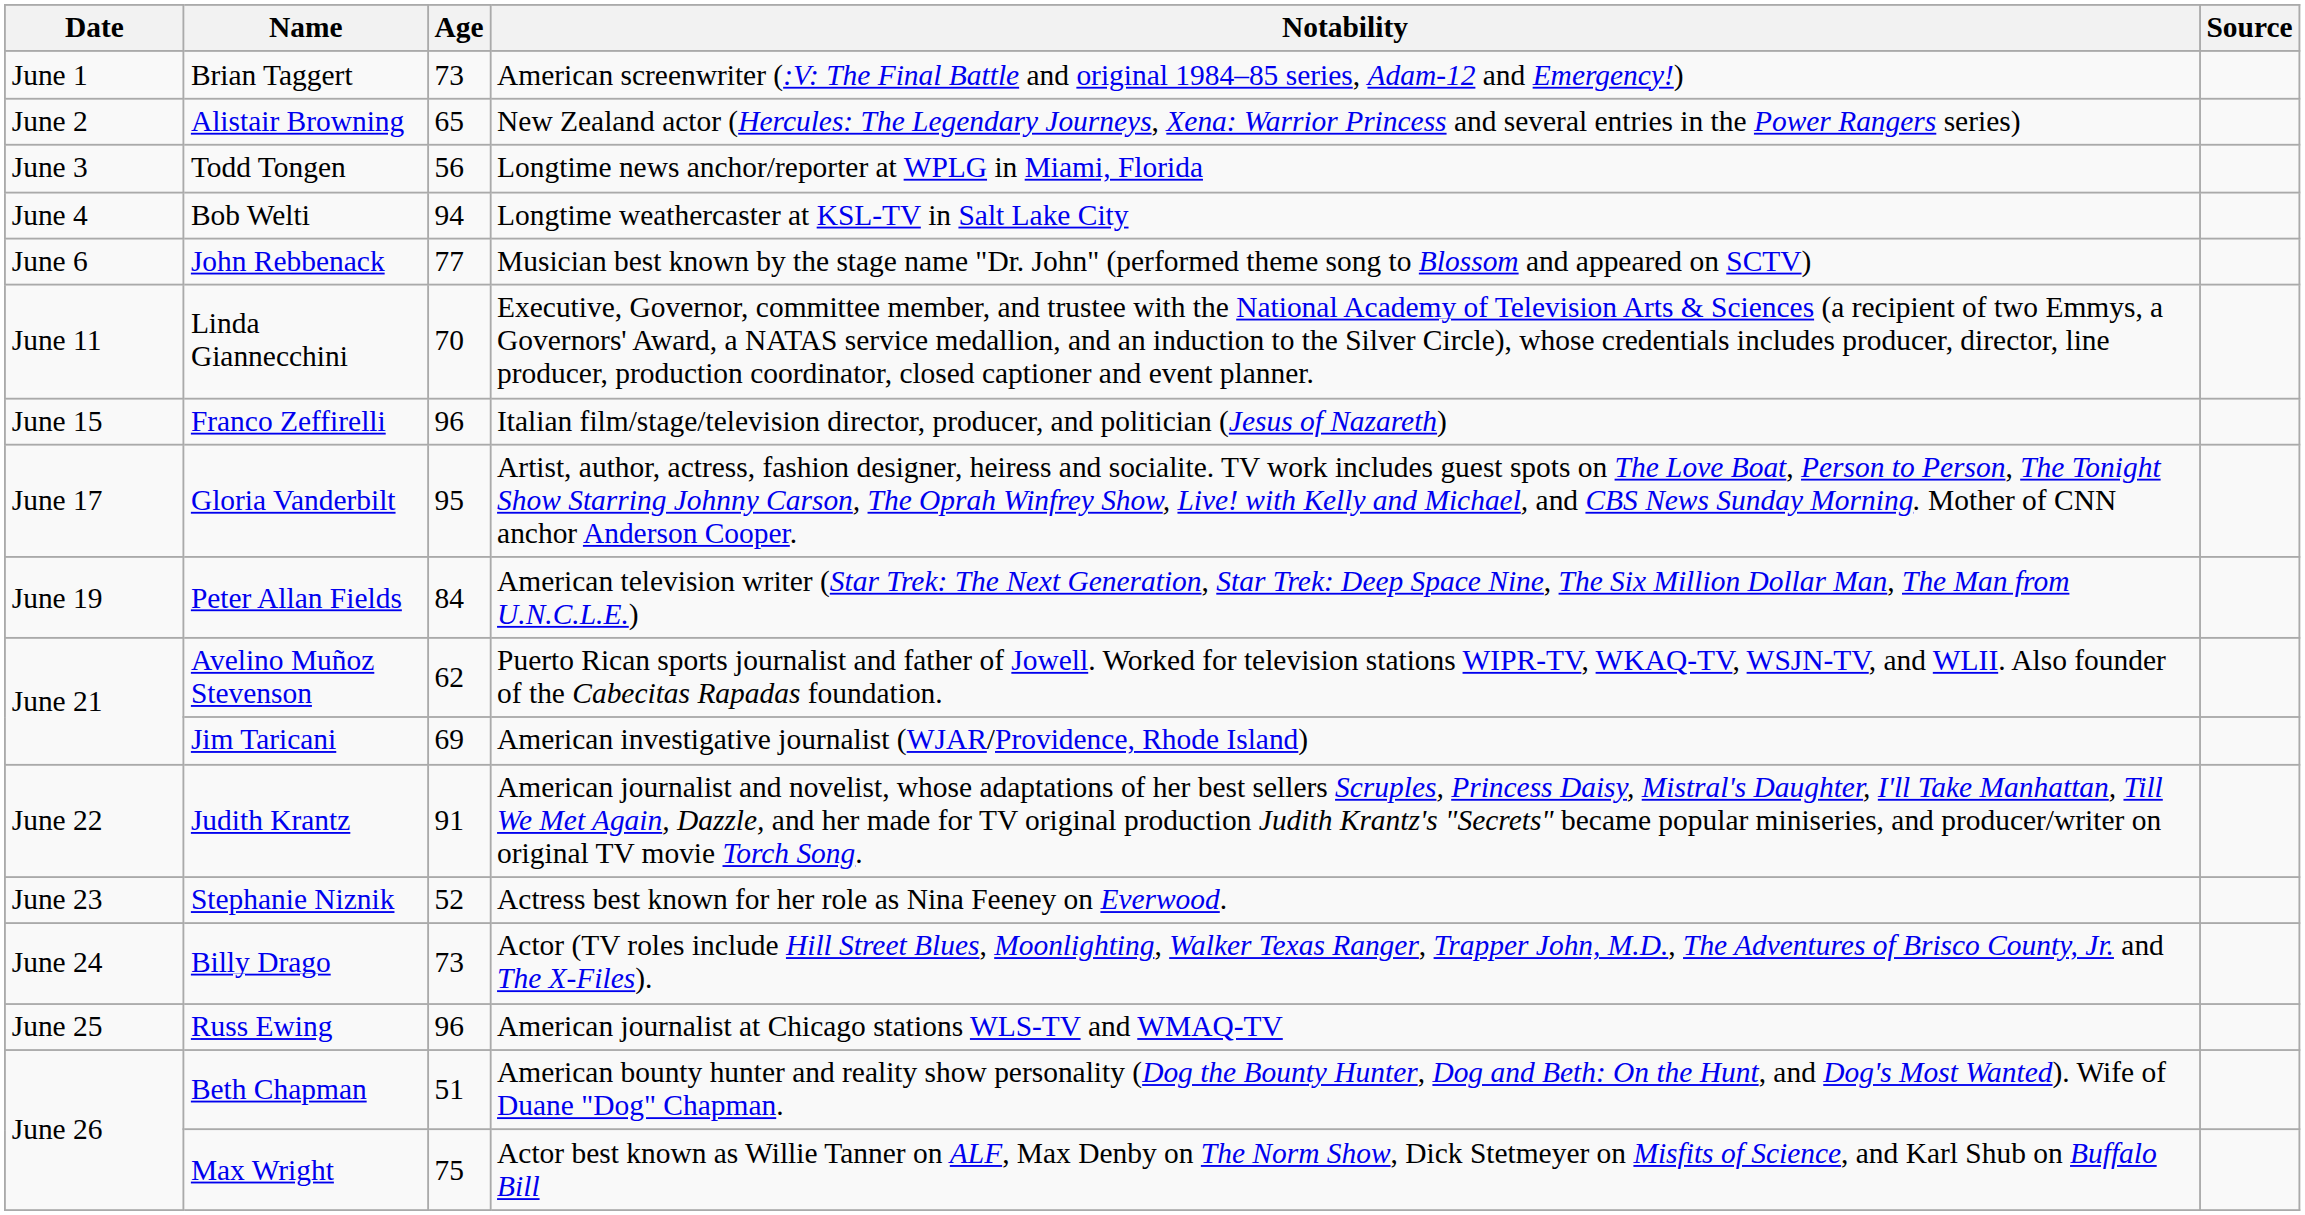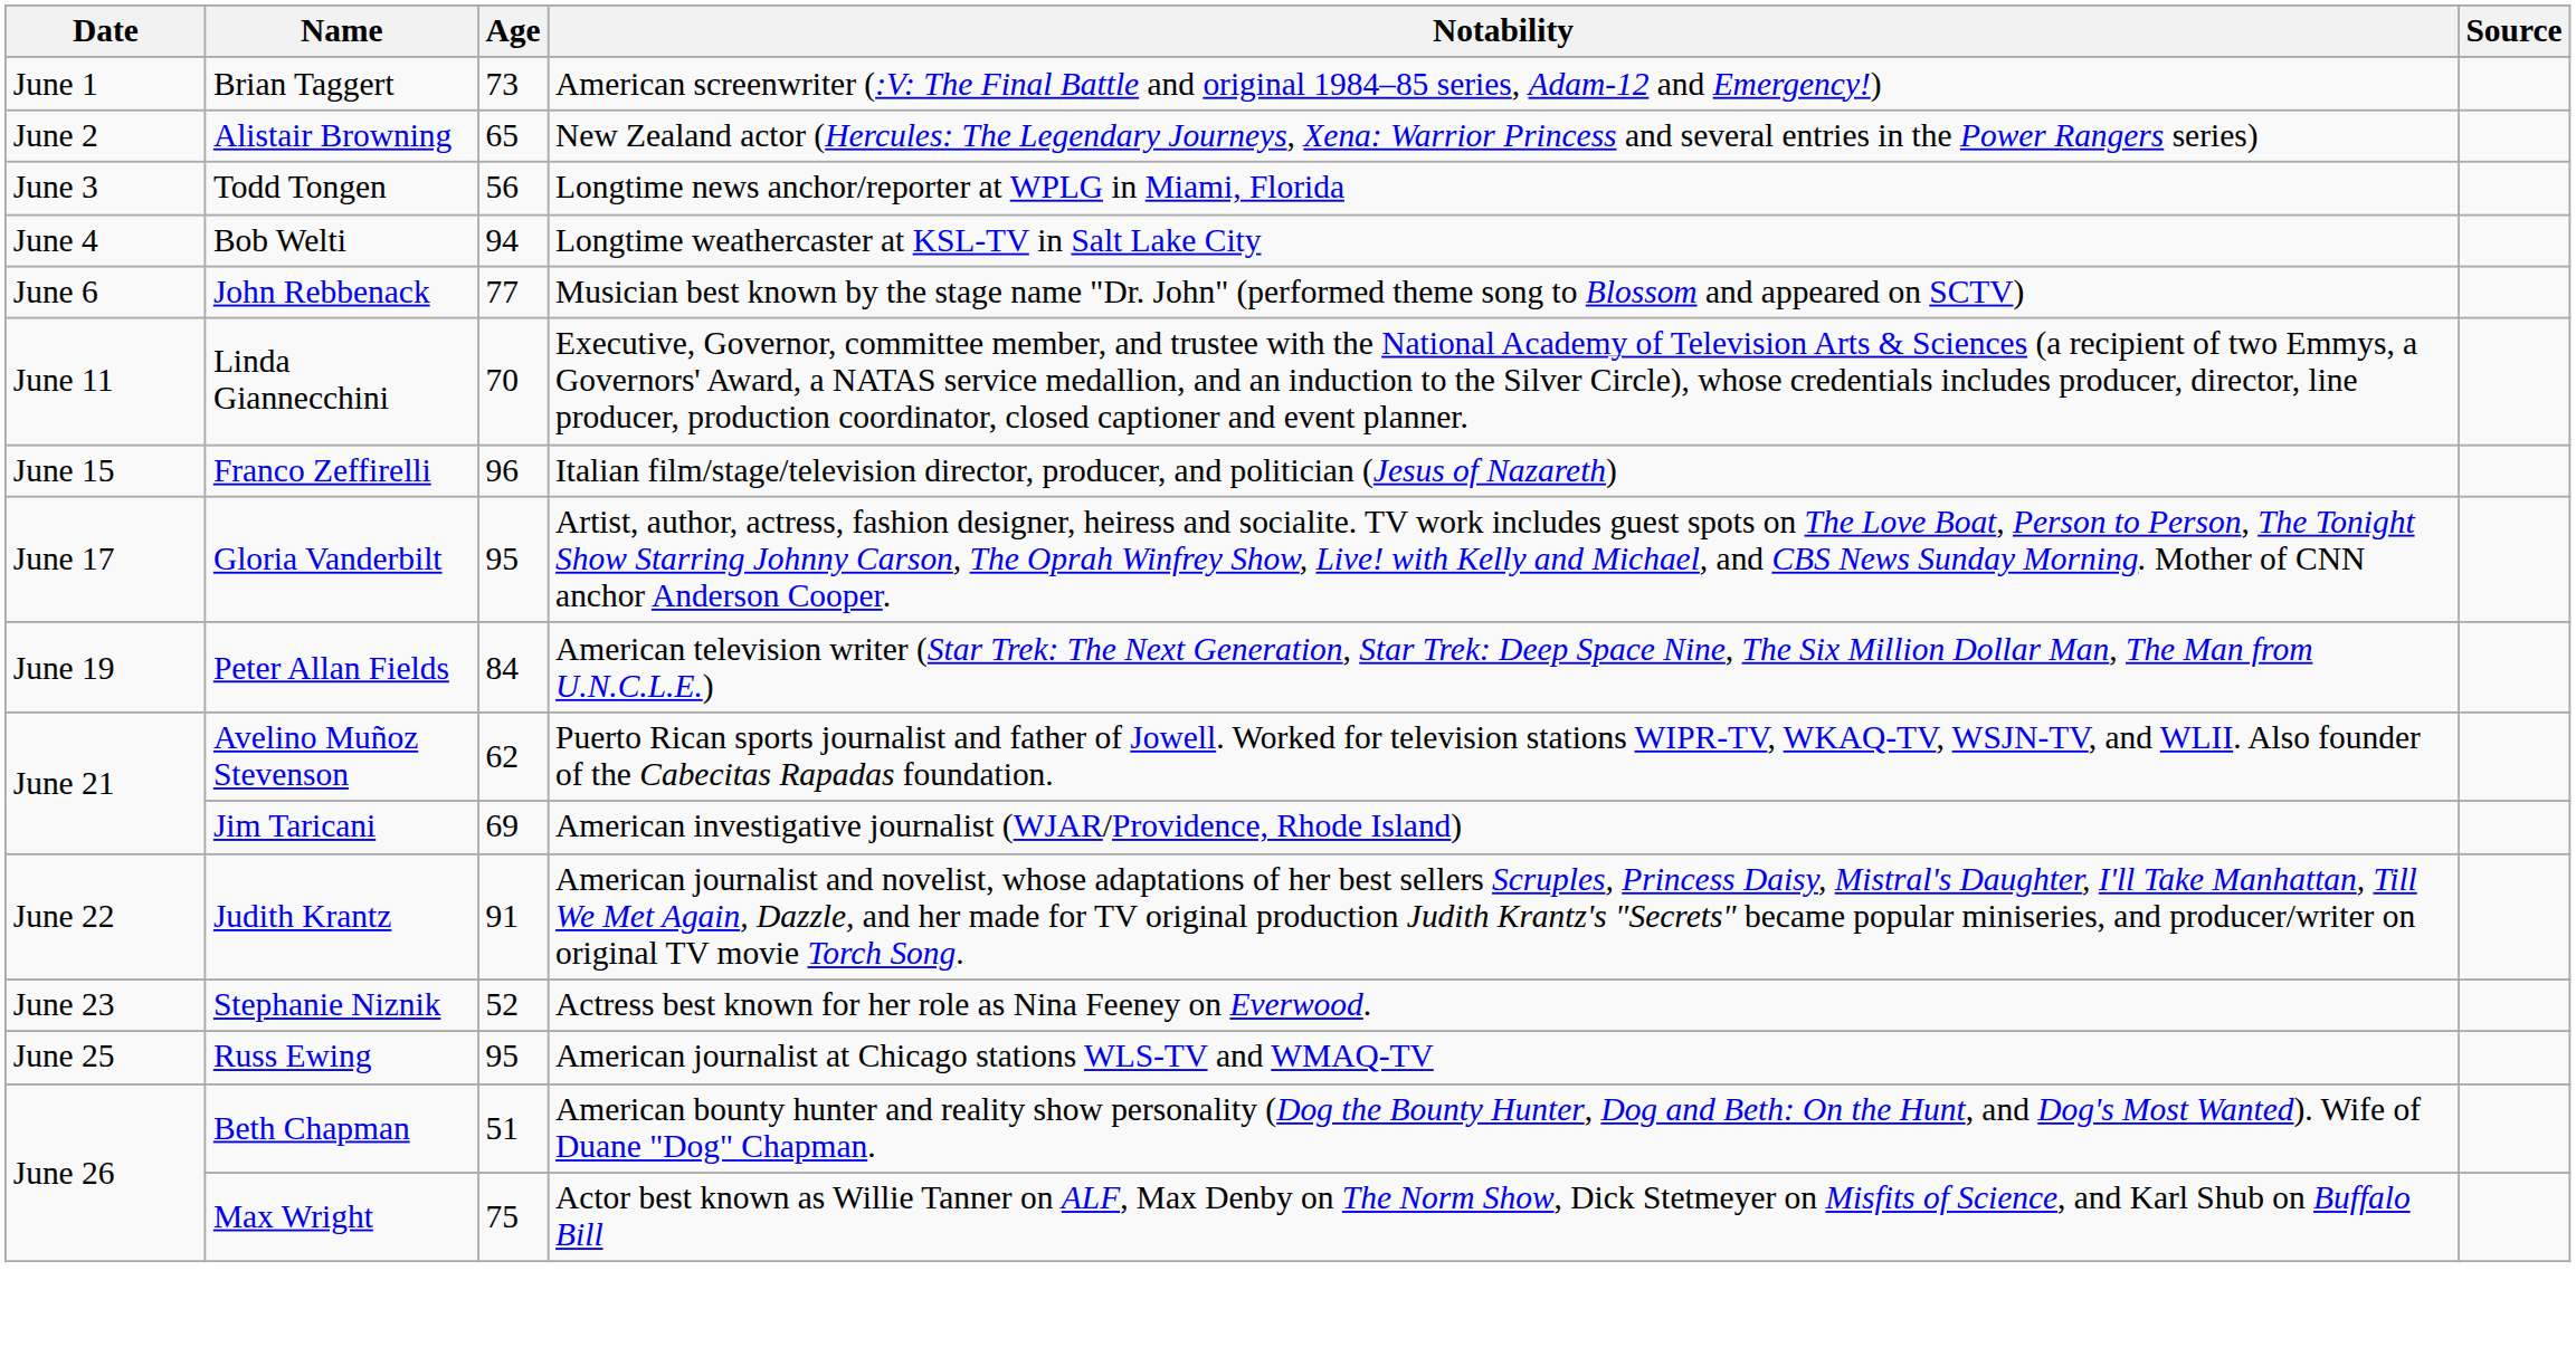 <table class="wikitable sortable">
 <tr>
 <th width=90>Date</th>
 <th width=125>Name</th>
 <th>Age</th>
 <th class="unsortable">Notability</th>
 <th class="unsortable">Source</th>
 </tr>
 <tr>
 <td>June 1</td>
 <td>Brian Taggert</td>
 <td>73</td>
 <td>American screenwriter (<em><a href='#'>:V: The Final Battle</a></em> and <a href='#'>original 1984–85 series</a>, <em><a href='#'>Adam-12</a></em> and <em><a href='#'>Emergency!</a></em>)</td>
 <td></td>
 </tr>
 <tr>
 <td>June 2</td>
 <td><a href='#'>Alistair Browning</a></td>
 <td>65</td>
 <td>New Zealand actor (<em><a href='#'>Hercules: The Legendary Journeys</a></em>, <em><a href='#'>Xena: Warrior Princess</a></em> and several entries in the <em><a href='#'>Power Rangers</a></em> series)</td>
 <td></td>
 </tr>
 <tr>
 <td>June 3</td>
 <td>Todd Tongen</td>
 <td>56</td>
 <td>Longtime news anchor/reporter at <a href='#'>WPLG</a> in <a href='#'>Miami, Florida</a></td>
 <td></td>
 </tr>
 <tr>
 <td>June 4</td>
 <td>Bob Welti</td>
 <td>94</td>
 <td>Longtime weathercaster at <a href='#'>KSL-TV</a> in <a href='#'>Salt Lake City</a></td>
 <td></td>
 </tr>
 <tr>
 <td>June 6</td>
 <td><a href='#'>John Rebbenack</a></td>
 <td>77</td>
 <td>Musician best known by the stage name "Dr. John" (performed theme song to <em><a href='#'>Blossom</a></em> and appeared on <a href='#'>SCTV</a>)</td>
 <td></td>
 </tr>
 <tr>
 <td>June 11</td>
 <td>Linda Giannecchini</td>
 <td>70</td>
 <td>Executive, Governor, committee member, and trustee with the <a href='#'>National Academy of Television Arts & Sciences</a> (a recipient of two Emmys, a Governors' Award, a NATAS service medallion, and an induction to the Silver Circle), whose credentials includes producer, director, line producer, production coordinator, closed captioner and event planner.</td>
 <td></td>
 </tr>
 <tr>
 <td>June 15</td>
 <td><a href='#'>Franco Zeffirelli</a></td>
 <td>96</td>
 <td>Italian film/stage/television director, producer, and politician (<em><a href='#'>Jesus of Nazareth</a></em>)</td>
 <td></td>
 </tr>
 <tr>
 <td>June 17</td>
 <td><a href='#'>Gloria Vanderbilt</a></td>
 <td>95</td>
 <td>Artist, author, actress, fashion designer, heiress and socialite. TV work includes guest spots on <em><a href='#'>The Love Boat</a></em>, <em><a href='#'>Person to Person</a></em>, <em><a href='#'>The Tonight Show Starring Johnny Carson</a>,</em> <em><a href='#'>The Oprah Winfrey Show</a>,</em> <em><a href='#'>Live! with Kelly and Michael</a>,</em> and <em><a href='#'>CBS News Sunday Morning</a>.</em> Mother of CNN anchor <a href='#'>Anderson Cooper</a>.</td>
 <td></td>
 </tr>
 <tr>
 <td>June 19</td>
 <td><a href='#'>Peter Allan Fields</a></td>
 <td>84</td>
 <td>American television writer (<em><a href='#'>Star Trek: The Next Generation</a></em>, <em><a href='#'>Star Trek: Deep Space Nine</a></em>, <em><a href='#'>The Six Million Dollar Man</a></em>, <em><a href='#'>The Man from U.N.C.L.E.</a></em>)</td>
 <td></td>
 </tr>
 <tr>
 <td rowspan=2>June 21</td>
 <td><a href='#'>Avelino Muñoz Stevenson</a></td>
 <td>62</td>
 <td>Puerto Rican sports journalist and father of <a href='#'>Jowell</a>. Worked for television stations <a href='#'>WIPR-TV</a>, <a href='#'>WKAQ-TV</a>, <a href='#'>WSJN-TV</a>, and <a href='#'>WLII</a>. Also founder of the <em>Cabecitas Rapadas</em> foundation.</td>
 <td></td>
 </tr>
 <tr>
 <td><a href='#'>Jim Taricani</a></td>
 <td>69</td>
 <td>American investigative journalist (<a href='#'>WJAR</a>/<a href='#'>Providence, Rhode Island</a>)</td>
 <td></td>
 </tr>
 <tr>
 <td>June 22</td>
 <td><a href='#'>Judith Krantz</a></td>
 <td>91</td>
 <td>American journalist and novelist, whose adaptations of her best sellers <em><a href='#'>Scruples</a>, <a href='#'>Princess Daisy</a>, <a href='#'>Mistral's Daughter</a>, <a href='#'>I'll Take Manhattan</a>, <a href='#'>Till We Met Again</a>, Dazzle,</em> and her made for TV original production <em>Judith Krantz's "Secrets"</em> became popular miniseries, and producer/writer on original TV movie <em><a href='#'>Torch Song</a></em>.</td>
 <td></td>
 </tr>
 <tr>
 <td>June 23</td>
 <td><a href='#'>Stephanie Niznik</a></td>
 <td>52</td>
 <td>Actress best known for her role as Nina Feeney on <em><a href='#'>Everwood</a></em>.</td>
 <td></td>
 </tr>
 <tr>
-<td>June 24</td>
-<td><a href='#'>Billy Drago</a></td>
-<td>73</td>
-<td>Actor (TV roles include <em><a href='#'>Hill Street Blues</a></em>, <em><a href='#'>Moonlighting</a></em>, <em><a href='#'>Walker Texas Ranger</a></em>, <em><a href='#'>Trapper John, M.D.</a></em>, <em><a href='#'>The Adventures of Brisco County, Jr.</a></em> and <em><a href='#'>The X-Files</a></em>).</td>
-<td></td>
-</tr>
-<tr>
 <td>June 25</td>
 <td><a href='#'>Russ Ewing</a></td>
-<td>96</td>
+<td>95</td>
 <td>American journalist at Chicago stations <a href='#'>WLS-TV</a> and <a href='#'>WMAQ-TV</a></td>
 <td></td>
 </tr>
 <tr>
 <td rowspan=2>June 26</td>
 <td><a href='#'>Beth Chapman</a></td>
 <td>51</td>
 <td>American bounty hunter and reality show personality (<em><a href='#'>Dog the Bounty Hunter</a></em>, <em><a href='#'>Dog and Beth: On the Hunt</a></em>, and <em><a href='#'>Dog's Most Wanted</a></em>). Wife of <a href='#'>Duane "Dog" Chapman</a>.</td>
 <td></td>
 </tr>
 <tr>
 <td><a href='#'>Max Wright</a></td>
 <td>75</td>
 <td>Actor best known as Willie Tanner on <em><a href='#'>ALF</a></em>, Max Denby on <em><a href='#'>The Norm Show</a></em>, Dick Stetmeyer on <em><a href='#'>Misfits of Science</a></em>, and Karl Shub on <em><a href='#'>Buffalo Bill</a></em></td>
 <td></td>
 </tr>
 </table>
